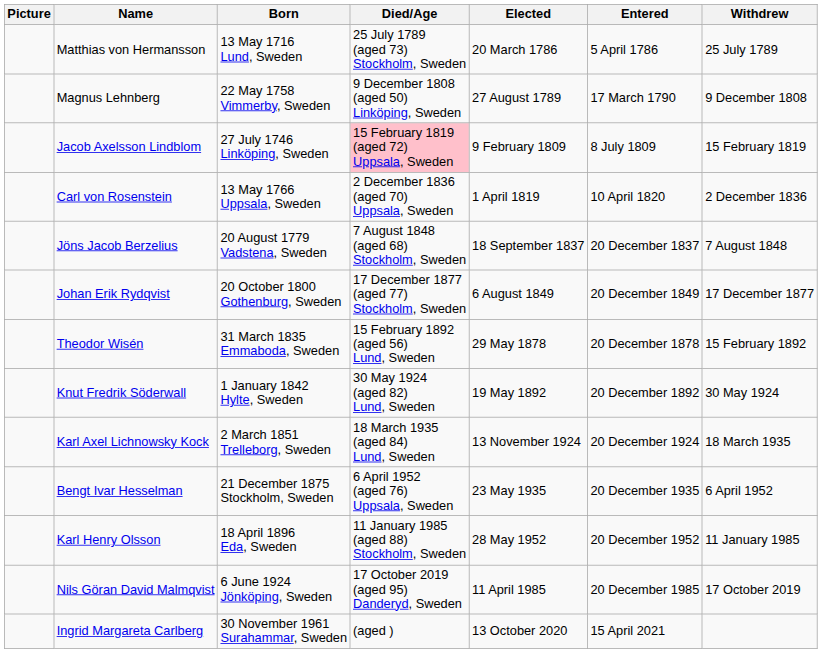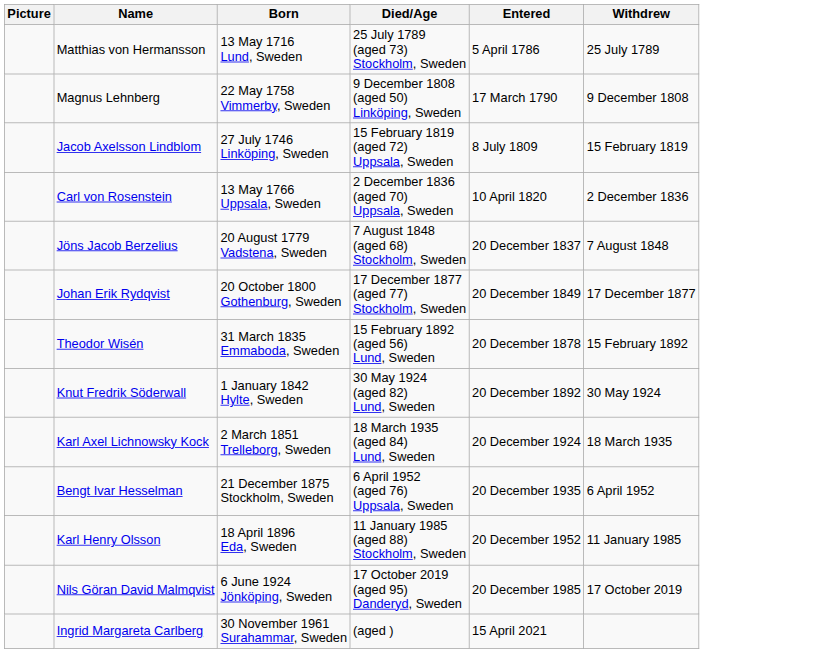 <table class="wikitable sortable">
 <tr>
 <th>Picture</th>
 <th>Name</th>
 <th>Born</th>
 <th>Died/Age</th>
-<th>Elected</th>
 <th>Entered</th>
 <th>Withdrew</th>
 </tr>
 <tr>
 <td></td>
 <td>Matthias von Hermansson</td>
 <td>13 May 1716 <br> <a href='#'>Lund</a>, Sweden</td>
 <td>25 July 1789 <br> (aged 73) <br> <a href='#'>Stockholm</a>, Sweden</td>
-<td>20 March 1786</td>
 <td>5 April 1786</td>
 <td>25 July 1789</td>
 </tr>
 <tr>
 <td></td>
 <td>Magnus Lehnberg</td>
 <td>22 May 1758 <br> <a href='#'>Vimmerby</a>, Sweden</td>
 <td>9 December 1808 <br> (aged 50) <br> <a href='#'>Linköping</a>, Sweden</td>
-<td>27 August 1789</td>
 <td>17 March 1790</td>
 <td>9 December 1808</td>
 </tr>
 <tr>
 <td></td>
 <td><a href='#'>Jacob Axelsson Lindblom</a></td>
 <td>27 July 1746 <br> <a href='#'>Linköping</a>, Sweden</td>
-<td style="background: pink;">15 February 1819 <br> (aged 72) <br> <a href='#'>Uppsala</a>, Sweden</td>
-<td>9 February 1809</td>
+<td>15 February 1819 <br> (aged 72) <br> <a href='#'>Uppsala</a>, Sweden</td>
 <td>8 July 1809</td>
 <td>15 February 1819</td>
 </tr>
 <tr>
 <td></td>
 <td><a href='#'>Carl von Rosenstein</a></td>
 <td>13 May 1766 <br> <a href='#'>Uppsala</a>, Sweden</td>
 <td>2 December 1836 <br> (aged 70) <br> <a href='#'>Uppsala</a>, Sweden</td>
-<td>1 April 1819</td>
 <td>10 April 1820</td>
 <td>2 December 1836</td>
 </tr>
 <tr>
 <td></td>
 <td><a href='#'>Jöns Jacob Berzelius</a></td>
 <td>20 August 1779 <br> <a href='#'>Vadstena</a>, Sweden</td>
 <td>7 August 1848 <br> (aged 68) <br> <a href='#'>Stockholm</a>, Sweden</td>
-<td>18 September 1837</td>
 <td>20 December 1837</td>
 <td>7 August 1848</td>
 </tr>
 <tr>
 <td></td>
 <td><a href='#'>Johan Erik Rydqvist</a></td>
 <td>20 October 1800 <br> <a href='#'>Gothenburg</a>, Sweden</td>
 <td>17 December 1877 <br> (aged 77) <br> <a href='#'>Stockholm</a>, Sweden</td>
-<td>6 August 1849</td>
 <td>20 December 1849</td>
 <td>17 December 1877</td>
 </tr>
 <tr>
 <td></td>
 <td><a href='#'>Theodor Wisén</a></td>
 <td>31 March 1835 <br> <a href='#'>Emmaboda</a>, Sweden</td>
 <td>15 February 1892 <br> (aged 56) <br> <a href='#'>Lund</a>, Sweden</td>
-<td>29 May 1878</td>
 <td>20 December 1878</td>
 <td>15 February 1892</td>
 </tr>
 <tr>
 <td></td>
 <td><a href='#'>Knut Fredrik Söderwall</a></td>
 <td>1 January 1842 <br> <a href='#'>Hylte</a>, Sweden</td>
 <td>30 May 1924 <br> (aged 82) <br> <a href='#'>Lund</a>, Sweden</td>
-<td>19 May 1892</td>
 <td>20 December 1892</td>
 <td>30 May 1924</td>
 </tr>
 <tr>
 <td></td>
 <td><a href='#'>Karl Axel Lichnowsky Kock</a></td>
 <td>2 March 1851 <br> <a href='#'>Trelleborg</a>, Sweden</td>
 <td>18 March 1935 <br> (aged 84) <br> <a href='#'>Lund</a>, Sweden</td>
-<td>13 November 1924</td>
 <td>20 December 1924</td>
 <td>18 March 1935</td>
 </tr>
 <tr>
 <td></td>
 <td><a href='#'>Bengt Ivar Hesselman</a></td>
 <td>21 December 1875 <br> Stockholm, Sweden</td>
 <td>6 April 1952 <br> (aged 76) <br> <a href='#'>Uppsala</a>, Sweden</td>
-<td>23 May 1935</td>
 <td>20 December 1935</td>
 <td>6 April 1952</td>
 </tr>
 <tr>
 <td></td>
 <td><a href='#'>Karl Henry Olsson</a></td>
 <td>18 April 1896 <br> <a href='#'>Eda</a>, Sweden</td>
 <td>11 January 1985 <br> (aged 88) <br> <a href='#'>Stockholm</a>, Sweden</td>
-<td>28 May 1952</td>
 <td>20 December 1952</td>
 <td>11 January 1985</td>
 </tr>
 <tr>
 <td></td>
 <td><a href='#'>Nils Göran David Malmqvist</a></td>
 <td>6 June 1924 <br> <a href='#'>Jönköping</a>, Sweden</td>
 <td>17 October 2019 <br> (aged 95) <br> <a href='#'>Danderyd</a>, Sweden</td>
-<td>11 April 1985</td>
 <td>20 December 1985</td>
 <td>17 October 2019</td>
 </tr>
 <tr>
 <td></td>
 <td><a href='#'>Ingrid Margareta Carlberg</a></td>
 <td>30 November 1961 <br> <a href='#'>Surahammar</a>, Sweden</td>
 <td>(aged )</td>
-<td>13 October 2020</td>
 <td>15 April 2021</td>
 <td></td>
 </tr>
 </table>
